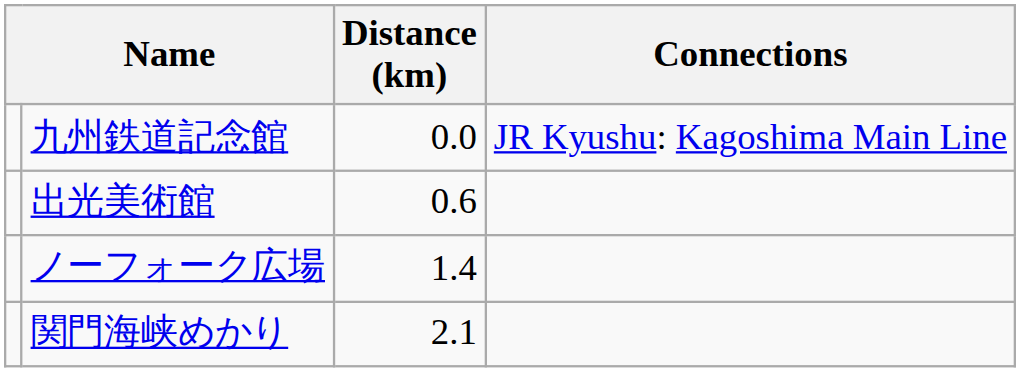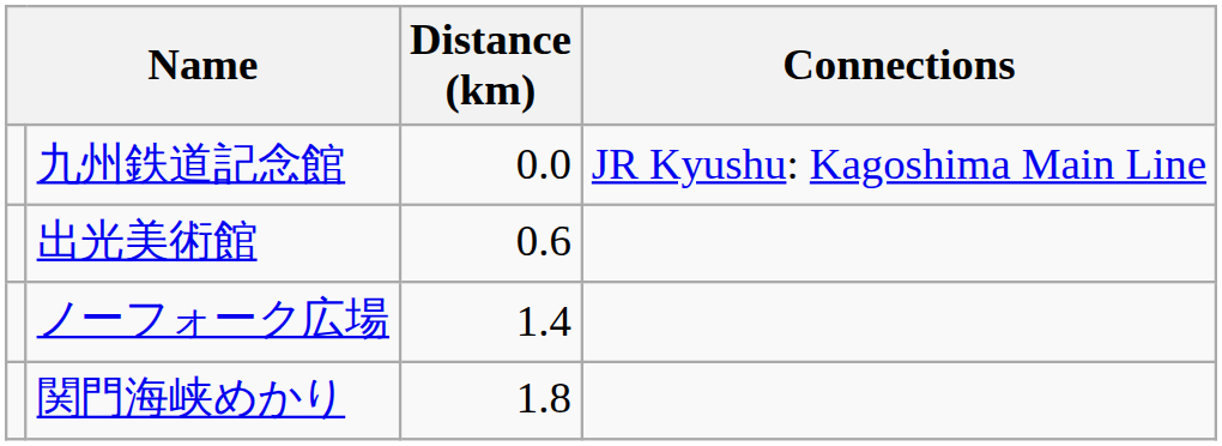 <table class="wikitable" rules="all">
 <tr>
 <th colspan="2">Name</th>
 <th style="width:3em;">Distance (km)</th>
 <th>Connections</th>
 </tr>
 <tr>
 <td></td>
 <td><a href='#'>九州鉄道記念館</a></td>
 <td style="text-align:right;">0.0</td>
 <td> <a href='#'>JR Kyushu</a>: <a href='#'>Kagoshima Main Line</a> </td>
 </tr>
 <tr>
 <td></td>
 <td><a href='#'>出光美術館</a></td>
 <td style="text-align:right;">0.6</td>
 <td></td>
 </tr>
 <tr>
 <td></td>
 <td><a href='#'>ノーフォーク広場</a></td>
 <td style="text-align:right;">1.4</td>
 <td></td>
 </tr>
 <tr>
 <td></td>
 <td><a href='#'>関門海峡めかり</a></td>
-<td style="text-align:right;">2.1</td>
+<td style="text-align:right;">1.8</td>
 <td></td>
 </tr>
 </table>
